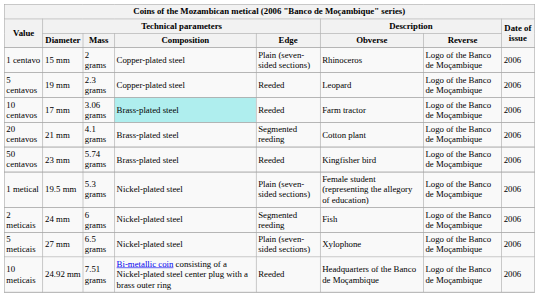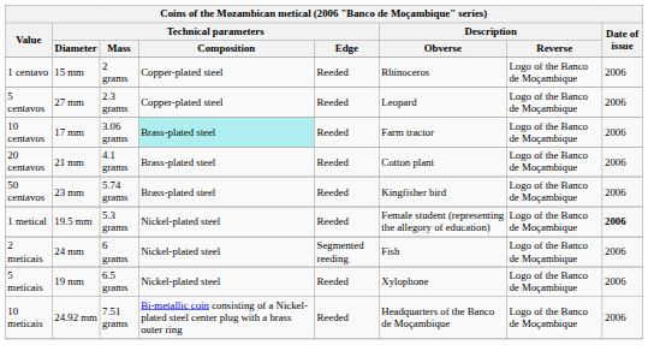 <table class="wikitable" style="font-size: 90%">
 <tr>
 <th colspan="9">Coins of the Mozambican metical (2006 "Banco de Moçambique" series)</th>
 </tr>
 <tr>
 <th rowspan="2">Value</th>
 <th colspan="4">Technical parameters</th>
 <th colspan="2">Description</th>
 <th rowspan="2">Date of issue</th>
 </tr>
 <tr>
 <th>Diameter</th>
 <th>Mass</th>
 <th>Composition</th>
 <th>Edge</th>
 <th>Obverse</th>
 <th>Reverse</th>
 </tr>
 <tr>
 </tr>
 <tr>
 <td>1 centavo</td>
 <td>15 mm</td>
 <td>2 grams</td>
 <td>Copper-plated steel</td>
-<td>Plain (seven-sided sections)</td>
+<td>Reeded</td>
 <td>Rhinoceros</td>
 <td>Logo of the Banco de Moçambique</td>
 <td>2006</td>
 </tr>
 <tr>
 </tr>
 <tr>
 <td>5 centavos</td>
-<td>19 mm</td>
+<td>27 mm</td>
 <td>2.3 grams</td>
 <td>Copper-plated steel</td>
 <td>Reeded</td>
 <td>Leopard</td>
 <td>Logo of the Banco de Moçambique</td>
 <td>2006</td>
 </tr>
 <tr>
 </tr>
 <tr>
 <td>10 centavos</td>
 <td>17 mm</td>
 <td>3.06 grams</td>
 <td style="background: paleturquoise;">Brass-plated steel</td>
 <td>Reeded</td>
 <td>Farm tractor</td>
 <td>Logo of the Banco de Moçambique</td>
 <td>2006</td>
 </tr>
 <tr>
 </tr>
 <tr>
 <td>20 centavos</td>
 <td>21 mm</td>
 <td>4.1 grams</td>
 <td>Brass-plated steel</td>
-<td>Segmented reeding</td>
+<td>Reeded</td>
 <td>Cotton plant</td>
 <td>Logo of the Banco de Moçambique</td>
 <td>2006</td>
 </tr>
 <tr>
 </tr>
 <tr>
 <td>50 centavos</td>
 <td>23 mm</td>
 <td>5.74 grams</td>
 <td>Brass-plated steel</td>
 <td>Reeded</td>
 <td>Kingfisher bird</td>
 <td>Logo of the Banco de Moçambique</td>
 <td>2006</td>
 </tr>
 <tr>
 </tr>
 <tr>
 <td>1 metical</td>
 <td>19.5 mm</td>
 <td>5.3 grams</td>
 <td>Nickel-plated steel</td>
-<td>Plain (seven-sided sections)</td>
+<td>Reeded</td>
 <td>Female student (representing the allegory of education)</td>
 <td>Logo of the Banco de Moçambique</td>
-<td>2006</td>
+<td><strong>2006</strong></td>
 </tr>
 <tr>
 </tr>
 <tr>
 <td>2 meticais</td>
 <td>24 mm</td>
 <td>6 grams</td>
 <td>Nickel-plated steel</td>
 <td>Segmented reeding</td>
 <td>Fish</td>
 <td>Logo of the Banco de Moçambique</td>
 <td>2006</td>
 </tr>
 <tr>
 </tr>
 <tr>
 <td>5 meticais</td>
-<td>27 mm</td>
+<td>19 mm</td>
 <td>6.5 grams</td>
 <td>Nickel-plated steel</td>
-<td>Plain (seven-sided sections)</td>
+<td>Reeded</td>
 <td>Xylophone</td>
 <td>Logo of the Banco de Moçambique</td>
 <td>2006</td>
 </tr>
 <tr>
 <td>10 meticais</td>
 <td>24.92 mm</td>
 <td>7.51 grams</td>
 <td><a href='#'>Bi-metallic coin</a> consisting of a Nickel-plated steel center plug with a brass outer ring</td>
 <td>Reeded</td>
 <td>Headquarters of the Banco de Moçambique</td>
 <td>Logo of the Banco de Moçambique</td>
 <td>2006</td>
 </tr>
 <tr>
 </tr>
 </table>
